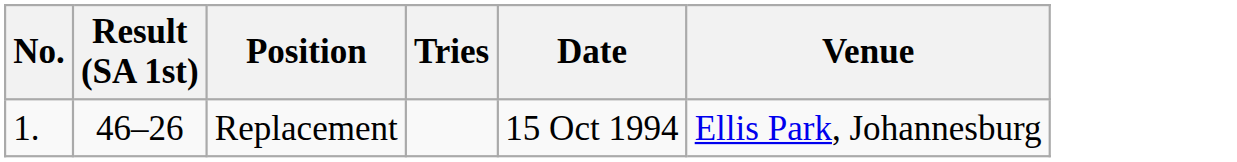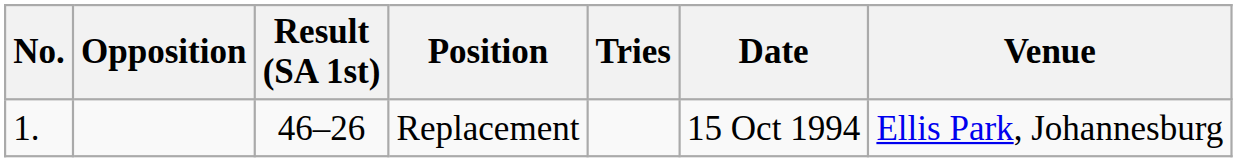 <table class="wikitable sortable">
 <tr>
 <th>No.</th>
+<th>Opposition</th>
 <th>Result<br>(SA 1st)</th>
 <th>Position</th>
 <th>Tries</th>
 <th>Date</th>
 <th>Venue</th>
 </tr>
 <tr>
 <td>1.</td>
+<td></td>
 <td align="center">46–26</td>
 <td>Replacement</td>
 <td></td>
 <td>15 Oct 1994</td>
 <td><a href='#'>Ellis Park</a>, Johannesburg</td>
 </tr>
 </table>
